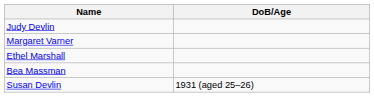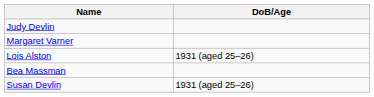 <table class="wikitable" style="width:600px; font-size:95%;">
 <tr>
 <th align="left">Name</th>
 <th align="left">DoB/Age</th>
 </tr>
 <tr>
 <td align="left"><a href='#'>Judy Devlin</a></td>
 <td align="left"></td>
 </tr>
 <tr>
 <td align="left"><a href='#'>Margaret Varner</a></td>
 <td align="left"></td>
 </tr>
 <tr>
-<td align="left"><a href='#'>Ethel Marshall</a></td>
-<td align="left"></td>
+<td align="left"><a href='#'>Lois Alston</a></td>
+<td align="left">1931 (aged 25–26)</td>
 </tr>
 <tr>
 <td align="left"><a href='#'>Bea Massman</a></td>
 <td align="left"></td>
 </tr>
 <tr>
 <td align="left"><a href='#'>Susan Devlin</a></td>
 <td align="left">1931 (aged 25–26)</td>
 </tr>
 </table>
